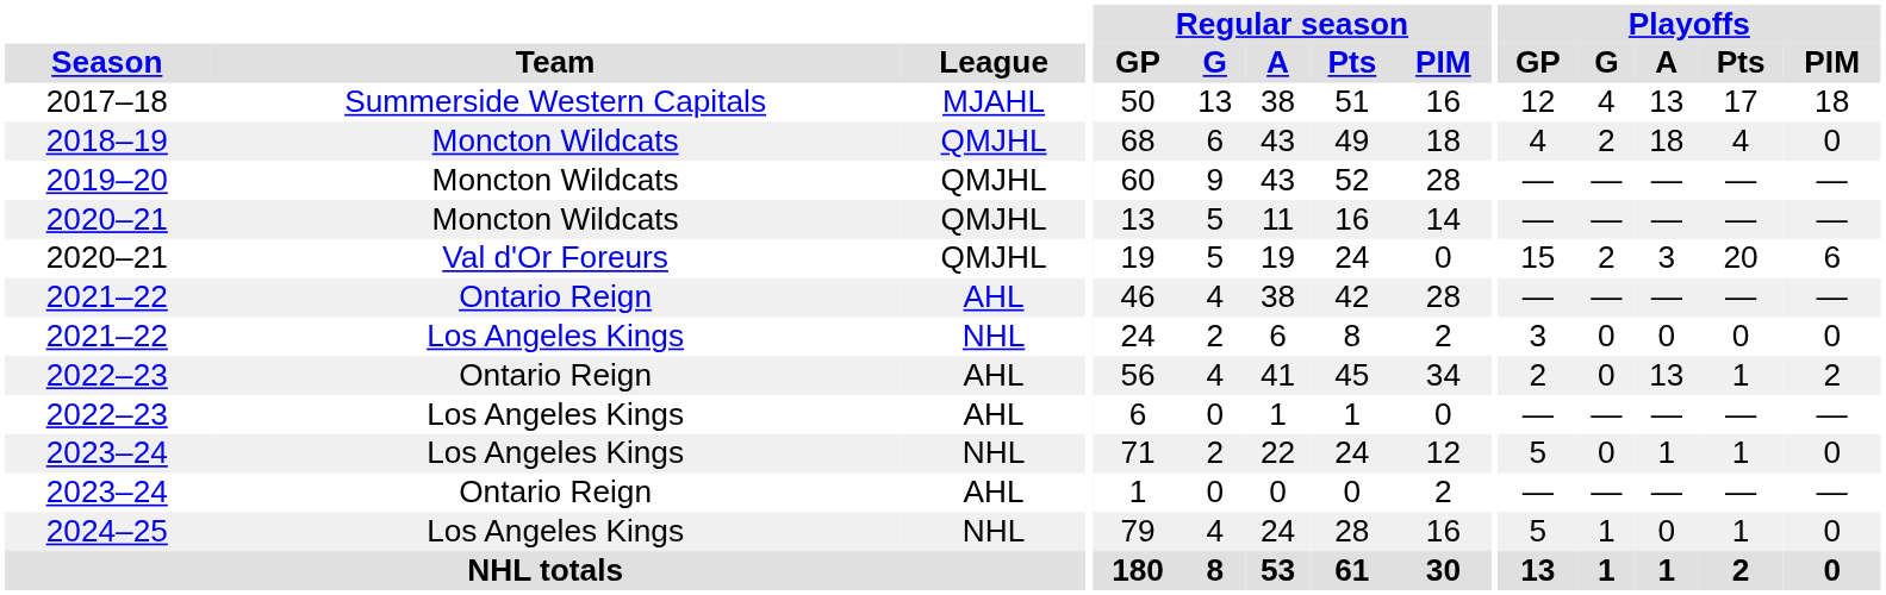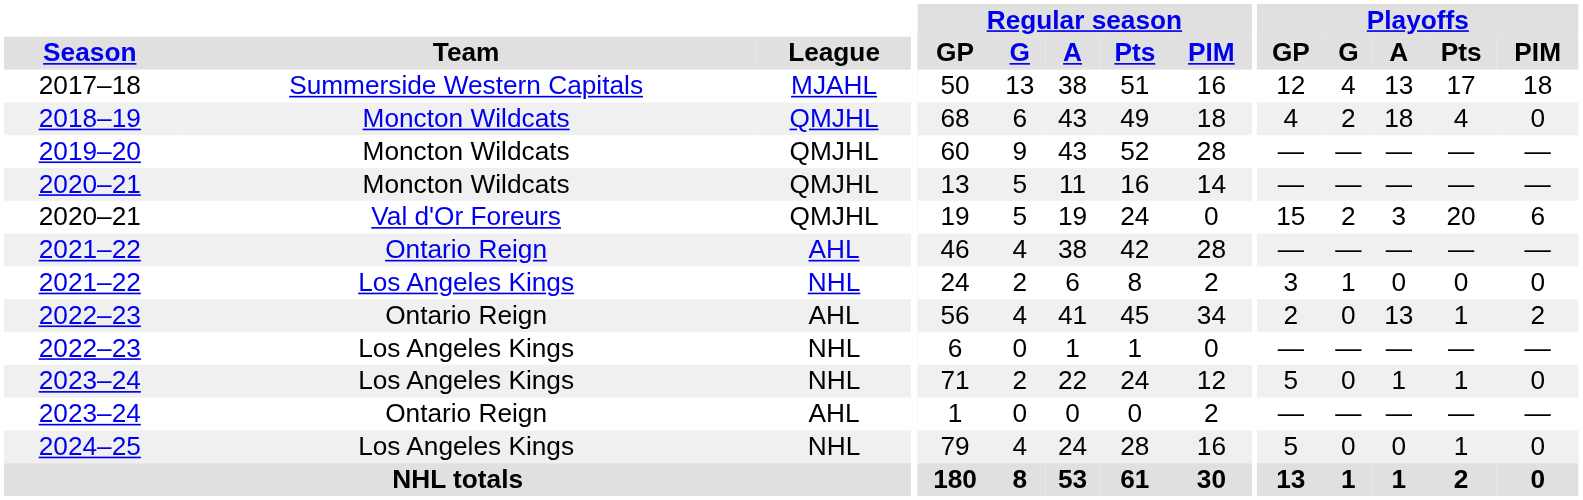 <table border="0" cellpadding="1" cellspacing="0" style="text-align:center; width:60em">
 <tr bgcolor="#e0e0e0">
 <th colspan="3" bgcolor="#ffffff"></th>
 <th rowspan="99" bgcolor="#ffffff"></th>
 <th colspan="5"><a href='#'>Regular season</a></th>
 <th rowspan="99" bgcolor="#ffffff"></th>
 <th colspan="5"><a href='#'>Playoffs</a></th>
 </tr>
 <tr bgcolor="#e0e0e0">
 <th><a href='#'>Season</a></th>
 <th>Team</th>
 <th>League</th>
 <th>GP</th>
 <th><a href='#'>G</a></th>
 <th><a href='#'>A</a></th>
 <th><a href='#'>Pts</a></th>
 <th><a href='#'>PIM</a></th>
 <th>GP</th>
 <th>G</th>
 <th>A</th>
 <th>Pts</th>
 <th>PIM</th>
 </tr>
 <tr>
 <td>2017–18</td>
 <td><a href='#'>Summerside Western Capitals</a></td>
 <td><a href='#'>MJAHL</a></td>
 <td>50</td>
 <td>13</td>
 <td>38</td>
 <td>51</td>
 <td>16</td>
 <td>12</td>
 <td>4</td>
 <td>13</td>
 <td>17</td>
 <td>18</td>
 </tr>
 <tr bgcolor="#f0f0f0">
 <td><a href='#'>2018–19</a></td>
 <td><a href='#'>Moncton Wildcats</a></td>
 <td><a href='#'>QMJHL</a></td>
 <td>68</td>
 <td>6</td>
 <td>43</td>
 <td>49</td>
 <td>18</td>
 <td>4</td>
 <td>2</td>
 <td>18</td>
 <td>4</td>
 <td>0</td>
 </tr>
 <tr>
 <td><a href='#'>2019–20</a></td>
 <td>Moncton Wildcats</td>
 <td>QMJHL</td>
 <td>60</td>
 <td>9</td>
 <td>43</td>
 <td>52</td>
 <td>28</td>
 <td>—</td>
 <td>—</td>
 <td>—</td>
 <td>—</td>
 <td>—</td>
 </tr>
 <tr bgcolor="#f0f0f0">
 <td><a href='#'>2020–21</a></td>
 <td>Moncton Wildcats</td>
 <td>QMJHL</td>
 <td>13</td>
 <td>5</td>
 <td>11</td>
 <td>16</td>
 <td>14</td>
 <td>—</td>
 <td>—</td>
 <td>—</td>
 <td>—</td>
 <td>—</td>
 </tr>
 <tr>
 <td>2020–21</td>
 <td><a href='#'>Val d'Or Foreurs</a></td>
 <td>QMJHL</td>
 <td>19</td>
 <td>5</td>
 <td>19</td>
 <td>24</td>
 <td>0</td>
 <td>15</td>
 <td>2</td>
 <td>3</td>
 <td>20</td>
 <td>6</td>
 </tr>
 <tr bgcolor="#f0f0f0">
 <td><a href='#'>2021–22</a></td>
 <td><a href='#'>Ontario Reign</a></td>
 <td><a href='#'>AHL</a></td>
 <td>46</td>
 <td>4</td>
 <td>38</td>
 <td>42</td>
 <td>28</td>
 <td>—</td>
 <td>—</td>
 <td>—</td>
 <td>—</td>
 <td>—</td>
 </tr>
 <tr>
 <td><a href='#'>2021–22</a></td>
 <td><a href='#'>Los Angeles Kings</a></td>
 <td><a href='#'>NHL</a></td>
 <td>24</td>
 <td>2</td>
 <td>6</td>
 <td>8</td>
 <td>2</td>
 <td>3</td>
-<td>0</td>
+<td>1</td>
 <td>0</td>
 <td>0</td>
 <td>0</td>
 </tr>
 <tr bgcolor="#f0f0f0">
 <td><a href='#'>2022–23</a></td>
 <td>Ontario Reign</td>
 <td>AHL</td>
 <td>56</td>
 <td>4</td>
 <td>41</td>
 <td>45</td>
 <td>34</td>
 <td>2</td>
 <td>0</td>
 <td>13</td>
 <td>1</td>
 <td>2</td>
 </tr>
 <tr>
 <td><a href='#'>2022–23</a></td>
 <td>Los Angeles Kings</td>
-<td>AHL</td>
+<td>NHL</td>
 <td>6</td>
 <td>0</td>
 <td>1</td>
 <td>1</td>
 <td>0</td>
 <td>—</td>
 <td>—</td>
 <td>—</td>
 <td>—</td>
 <td>—</td>
 </tr>
 <tr bgcolor="#f0f0f0">
 <td><a href='#'>2023–24</a></td>
 <td>Los Angeles Kings</td>
 <td>NHL</td>
 <td>71</td>
 <td>2</td>
 <td>22</td>
 <td>24</td>
 <td>12</td>
 <td>5</td>
 <td>0</td>
 <td>1</td>
 <td>1</td>
 <td>0</td>
 </tr>
 <tr>
 <td><a href='#'>2023–24</a></td>
 <td>Ontario Reign</td>
 <td>AHL</td>
 <td>1</td>
 <td>0</td>
 <td>0</td>
 <td>0</td>
 <td>2</td>
 <td>—</td>
 <td>—</td>
 <td>—</td>
 <td>—</td>
 <td>—</td>
 </tr>
 <tr bgcolor="#f0f0f0">
 <td><a href='#'>2024–25</a></td>
 <td>Los Angeles Kings</td>
 <td>NHL</td>
 <td>79</td>
 <td>4</td>
 <td>24</td>
 <td>28</td>
 <td>16</td>
 <td>5</td>
-<td>1</td>
+<td>0</td>
 <td>0</td>
 <td>1</td>
 <td>0</td>
 </tr>
 <tr bgcolor="#e0e0e0">
 <th colspan="3">NHL totals</th>
 <th>180</th>
 <th>8</th>
 <th>53</th>
 <th>61</th>
 <th>30</th>
 <th>13</th>
 <th>1</th>
 <th>1</th>
 <th>2</th>
 <th>0</th>
 </tr>
 </table>
